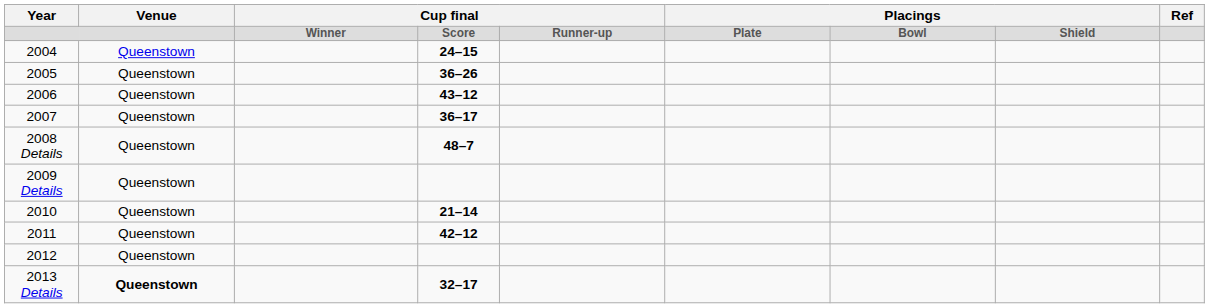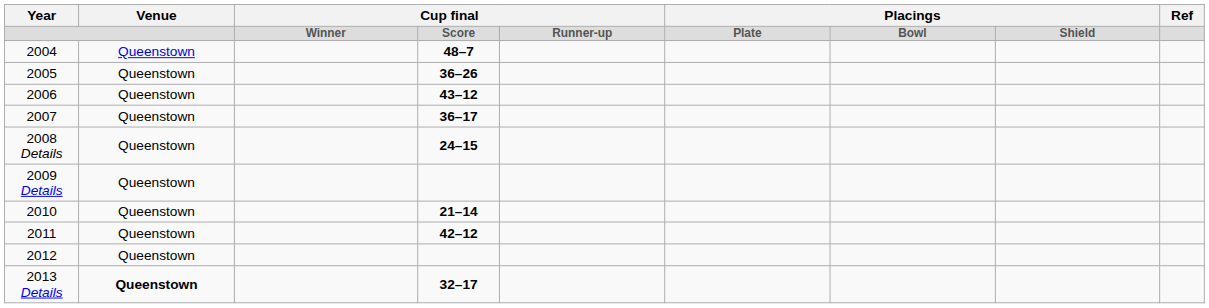 <table class="wikitable" style="font-size:90%; width:100%; text-align:center;">
 <tr>
 <th>Year</th>
 <th>Venue</th>
 <th colspan=3>Cup final</th>
 <th colspan=3>Placings</th>
 <th style="padding:3px;">Ref</th>
 </tr>
 <tr bgcolor=#ddd style="line-height:9px; font-size:87%;">
 <td style="width:3.5em; border-right:0px;"></td>
 <td style="width:8.0em; border-left:0px; color:#555; "></td>
 <td style="width:9.5em; font-weight:bold; color:#555;">Winner</td>
 <td style="width:4.0em; font-weight:bold; color:#555;">Score</td>
 <td style="width:8.5em; font-weight:bold; color:#555;">Runner-up</td>
 <td style="width:8.5em; font-weight:bold; color:#555;">Plate</td>
 <td style="width:8.5em; font-weight:bold; color:#555;">Bowl</td>
 <td style="width:8.5em; font-weight:bold; color:#555;">Shield</td>
 <td style="width:1.2em; font-weight:bold; color:#555;"></td>
 </tr>
 <tr>
 <td>2004</td>
 <td><a href='#'>Queenstown</a></td>
 <td style="padding:2px"><strong><br></strong></td>
-<td><strong>24–15</strong></td>
+<td><strong>48–7</strong></td>
 <td><br></td>
 <td><br></td>
 <td><br></td>
 <td><br></td>
 <td><br></td>
 </tr>
 <tr>
 <td>2005</td>
 <td>Queenstown</td>
 <td><strong><br></strong></td>
 <td><strong>36–26</strong></td>
 <td><br></td>
 <td><br></td>
 <td><br></td>
 <td><br></td>
 <td></td>
 </tr>
 <tr>
 <td>2006</td>
 <td>Queenstown</td>
 <td><strong><br></strong></td>
 <td><strong>43–12</strong></td>
 <td><br></td>
 <td><br></td>
 <td><br></td>
 <td><br></td>
 <td></td>
 </tr>
 <tr>
 <td>2007</td>
 <td>Queenstown</td>
 <td><strong><br></strong></td>
 <td><strong>36–17</strong></td>
 <td><br></td>
 <td style="padding:2px;"><br></td>
 <td><br></td>
 <td><br></td>
 <td></td>
 </tr>
 <tr>
 <td>2008<br><em>Details</em></td>
 <td>Queenstown</td>
 <td><strong><br></strong></td>
-<td><strong>48–7</strong></td>
+<td><strong>24–15</strong></td>
 <td style="padding:2px;"><br></td>
 <td><br></td>
 <td><br></td>
 <td><br></td>
 <td></td>
 </tr>
 <tr>
 <td>2009<br><em><a href='#'>Details</a></em></td>
 <td>Queenstown</td>
 <td style="padding:2px"><strong><br></strong></td>
 <td><strong></strong></td>
 <td style="padding:2px;"><br></td>
 <td><br></td>
 <td><br></td>
 <td><br></td>
 <td></td>
 </tr>
 <tr>
 <td>2010</td>
 <td>Queenstown</td>
 <td><strong><br></strong></td>
 <td><strong>21–14</strong></td>
 <td><br></td>
 <td><br></td>
 <td><br></td>
 <td></td>
 <td></td>
 </tr>
 <tr>
 <td>2011</td>
 <td>Queenstown</td>
 <td><strong><br></strong></td>
 <td><strong>42–12</strong></td>
 <td><br></td>
 <td><br></td>
 <td><br></td>
 <td><br></td>
 <td></td>
 </tr>
 <tr>
 <td>2012</td>
 <td>Queenstown</td>
 <td><strong><br></strong></td>
 <td><strong></strong></td>
 <td><br></td>
 <td><br></td>
 <td><br></td>
 <td><br></td>
 <td></td>
 </tr>
 <tr>
 <td>2013<br><em><a href='#'>Details</a></em></td>
 <td><strong>Queenstown</strong></td>
 <td><strong><br></strong></td>
 <td><strong>32–17</strong></td>
 <td><br></td>
 <td><br></td>
 <td><br></td>
 <td style="padding:2px;"><br></td>
 <td></td>
 </tr>
 </table>
